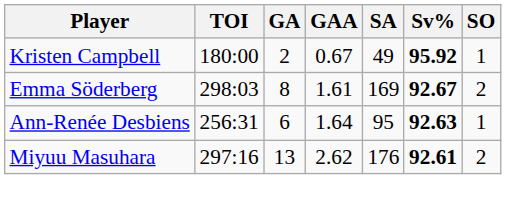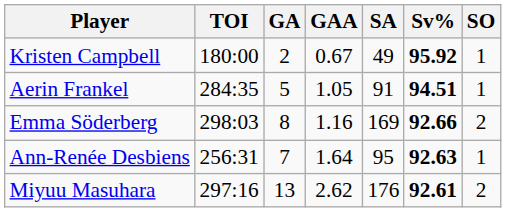 <table class="wikitable sortable" style="text-align:center;">
 <tr>
 <th>Player</th>
 <th>TOI</th>
 <th>GA</th>
 <th>GAA</th>
 <th>SA</th>
 <th>Sv%</th>
 <th>SO</th>
 </tr>
 <tr>
 <td align=left> <a href='#'>Kristen Campbell</a></td>
 <td>180:00</td>
 <td>2</td>
 <td>0.67</td>
 <td>49</td>
 <td><strong>95.92</strong></td>
 <td>1</td>
 </tr>
 <tr>
+<td align=left> <a href='#'>Aerin Frankel</a></td>
+<td>284:35</td>
+<td>5</td>
+<td>1.05</td>
+<td>91</td>
+<td><strong>94.51</strong></td>
+<td>1</td>
+</tr>
+<tr>
 <td align=left> <a href='#'>Emma Söderberg</a></td>
 <td>298:03</td>
 <td>8</td>
-<td>1.61</td>
+<td>1.16</td>
 <td>169</td>
-<td><strong>92.67</strong></td>
+<td><strong>92.66</strong></td>
 <td>2</td>
 </tr>
 <tr>
 <td align=left> <a href='#'>Ann-Renée Desbiens</a></td>
 <td>256:31</td>
-<td>6</td>
+<td>7</td>
 <td>1.64</td>
 <td>95</td>
 <td><strong>92.63</strong></td>
 <td>1</td>
 </tr>
 <tr>
 <td align=left> <a href='#'>Miyuu Masuhara</a></td>
 <td>297:16</td>
 <td>13</td>
 <td>2.62</td>
 <td>176</td>
 <td><strong>92.61</strong></td>
 <td>2</td>
 </tr>
 </table>
